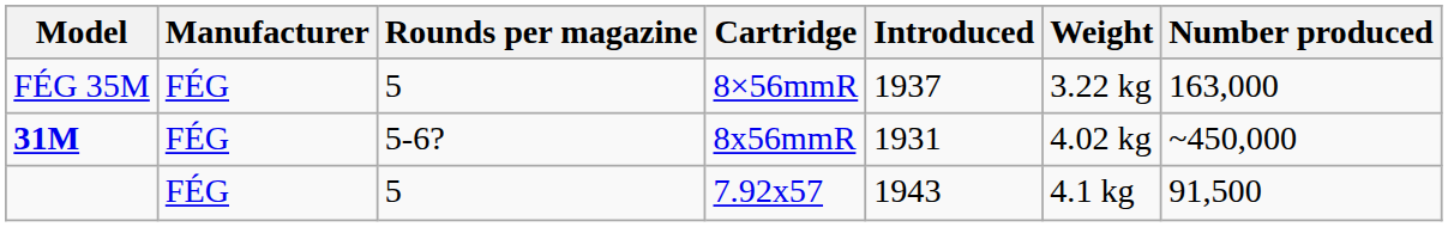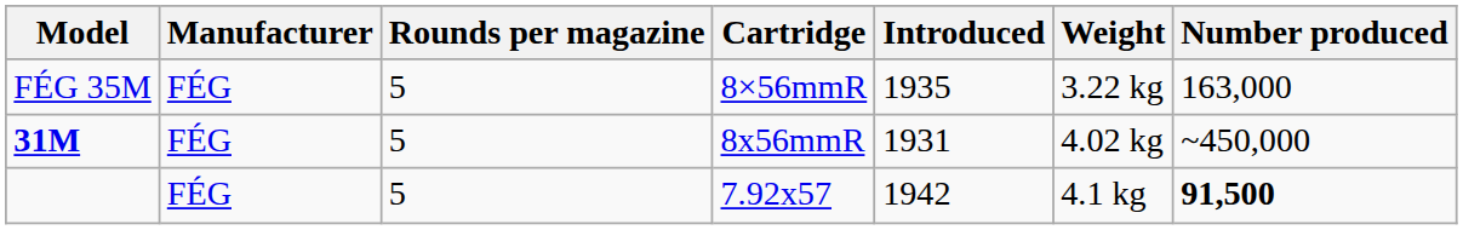 <table class="wikitable">
 <tr>
 <th>Model</th>
 <th>Manufacturer</th>
 <th>Rounds per magazine</th>
 <th>Cartridge</th>
 <th>Introduced</th>
 <th>Weight</th>
 <th>Number produced</th>
 </tr>
 <tr>
 <td><a href='#'>FÉG 35M</a></td>
 <td><a href='#'>FÉG</a></td>
 <td>5</td>
 <td><a href='#'>8×56mmR</a></td>
-<td>1937</td>
+<td>1935</td>
 <td>3.22 kg</td>
 <td>163,000</td>
 </tr>
 <tr>
 <td><strong><a href='#'>31M</a></strong></td>
 <td><a href='#'>FÉG</a></td>
-<td>5-6?</td>
+<td>5</td>
 <td><a href='#'>8x56mmR</a></td>
 <td>1931</td>
 <td>4.02 kg</td>
 <td>~450,000</td>
 </tr>
 <tr>
 <td></td>
 <td><a href='#'>FÉG</a></td>
 <td>5</td>
 <td><a href='#'>7.92x57</a></td>
-<td>1943</td>
+<td>1942</td>
 <td>4.1 kg</td>
-<td>91,500</td>
+<td><strong>91,500</strong></td>
 </tr>
 </table>
